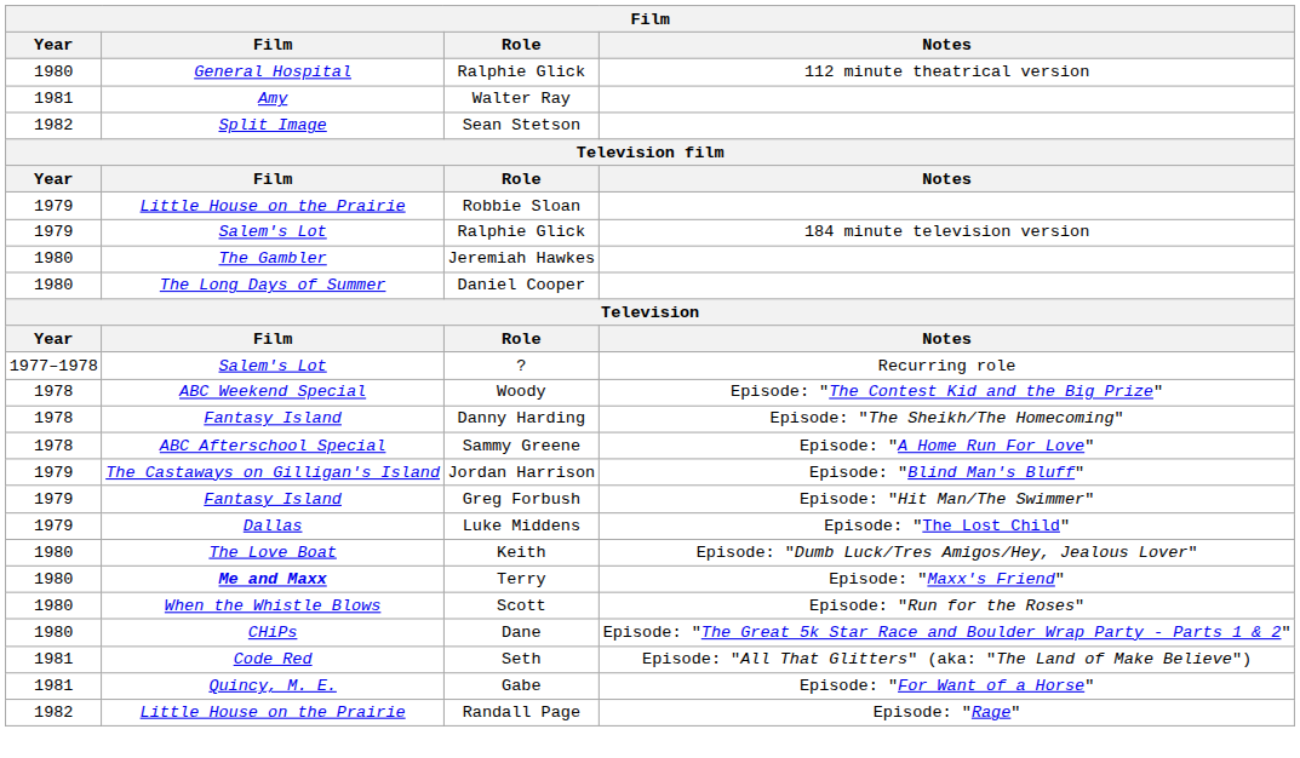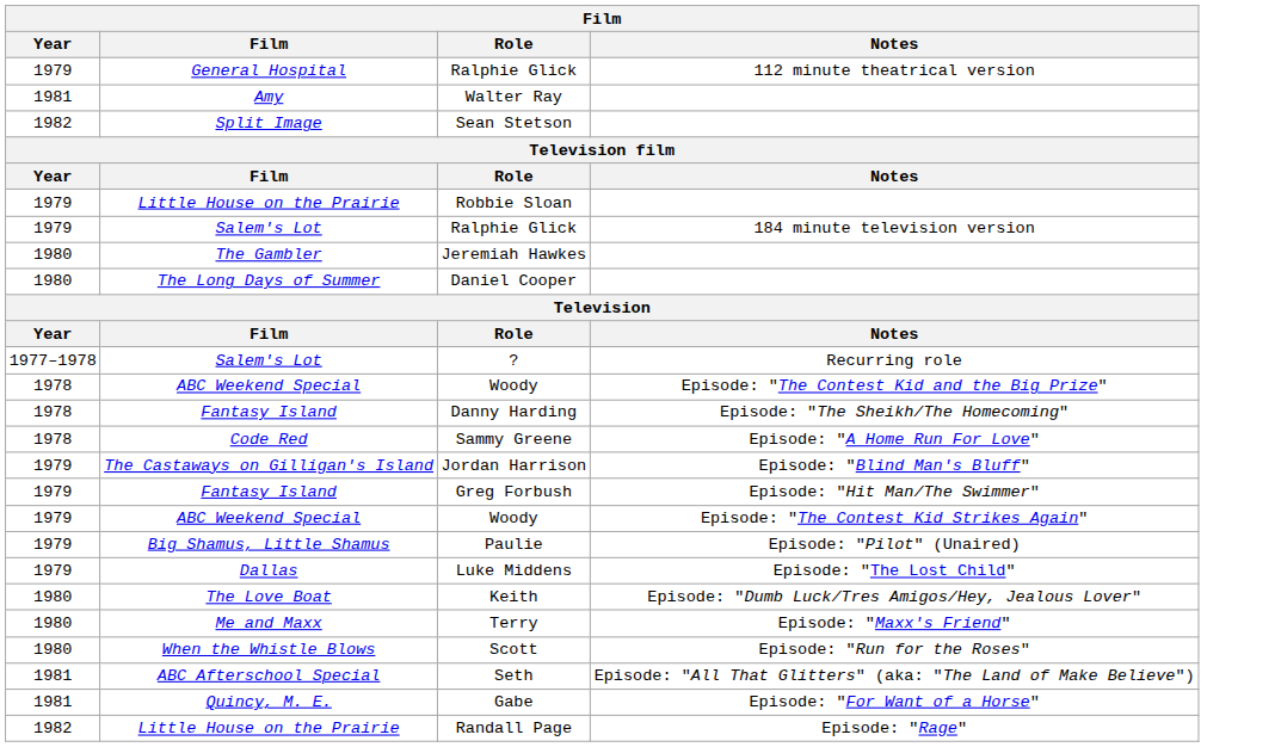 <table class="wikitable" rowspan=5; style="text-align: center; background:#ffffff;">
 <tr>
 <th colspan=4>Film</th>
 </tr>
 <tr>
 <th>Year</th>
 <th>Film</th>
 <th>Role</th>
 <th>Notes</th>
 </tr>
 <tr>
-<td>1980</td>
+<td>1979</td>
 <td><em><a href='#'>General Hospital</a></em></td>
 <td>Ralphie Glick</td>
 <td>112 minute theatrical version</td>
 </tr>
 <tr>
 <td>1981</td>
 <td><em><a href='#'>Amy</a></em></td>
 <td>Walter Ray</td>
 <td></td>
 </tr>
 <tr>
 <td>1982</td>
 <td><em><a href='#'>Split Image</a></em></td>
 <td>Sean Stetson</td>
 <td></td>
 </tr>
 <tr align="center">
 <th colspan=4>Television film</th>
 </tr>
 <tr>
 <th>Year</th>
 <th>Film</th>
 <th>Role</th>
 <th>Notes</th>
 </tr>
 <tr>
 <td>1979</td>
 <td><em><a href='#'>Little House on the Prairie</a></em></td>
 <td>Robbie Sloan</td>
 <td></td>
 </tr>
 <tr>
 <td>1979</td>
 <td><em><a href='#'>Salem's Lot</a></em></td>
 <td>Ralphie Glick</td>
 <td>184 minute television version</td>
 </tr>
 <tr>
 <td>1980</td>
 <td><em><a href='#'>The Gambler</a></em></td>
 <td>Jeremiah Hawkes</td>
 <td></td>
 </tr>
 <tr>
 <td>1980</td>
 <td><em><a href='#'>The Long Days of Summer</a></em></td>
 <td>Daniel Cooper</td>
 <td></td>
 </tr>
 <tr align="center">
 <th colspan=4>Television</th>
 </tr>
 <tr>
 <th>Year</th>
 <th>Film</th>
 <th>Role</th>
 <th>Notes</th>
 </tr>
 <tr>
 <td>1977–1978</td>
 <td><em><a href='#'>Salem's Lot</a></em></td>
 <td align=center>?</td>
 <td>Recurring role</td>
 </tr>
 <tr>
 <td>1978</td>
 <td><em><a href='#'>ABC Weekend Special</a></em></td>
 <td>Woody</td>
 <td>Episode: "<em><a href='#'>The Contest Kid and the Big Prize</a></em>"</td>
 </tr>
 <tr>
 <td>1978</td>
 <td><em><a href='#'>Fantasy Island</a></em></td>
 <td>Danny Harding</td>
 <td>Episode: "<em>The Sheikh/The Homecoming</em>"</td>
 </tr>
 <tr>
 <td>1978</td>
-<td><em><a href='#'>ABC Afterschool Special</a></em></td>
+<td><em><a href='#'>Code Red</a></em></td>
 <td>Sammy Greene</td>
 <td>Episode: "<em><a href='#'>A Home Run For Love</a></em>"</td>
 </tr>
 <tr>
 <td>1979</td>
 <td><em><a href='#'>The Castaways on Gilligan's Island</a></em></td>
 <td>Jordan Harrison</td>
 <td>Episode: "<em><a href='#'>Blind Man's Bluff</a></em>"</td>
 </tr>
 <tr>
 <td>1979</td>
 <td><em><a href='#'>Fantasy Island</a></em></td>
 <td>Greg Forbush</td>
 <td>Episode: "<em>Hit Man/The Swimmer</em>"</td>
 </tr>
 <tr>
 <td>1979</td>
+<td><em><a href='#'>ABC Weekend Special</a></em></td>
+<td>Woody</td>
+<td>Episode: "<em><a href='#'>The Contest Kid Strikes Again</a></em>"</td>
+</tr>
+<tr>
+<td>1979</td>
+<td><em><a href='#'>Big Shamus, Little Shamus</a></em></td>
+<td>Paulie</td>
+<td>Episode: "<em>Pilot</em>" (Unaired)</td>
+</tr>
+<tr>
+<td>1979</td>
 <td><em><a href='#'>Dallas</a></em></td>
 <td>Luke Middens</td>
 <td>Episode: "<a href='#'>The Lost Child</a>"</td>
 </tr>
 <tr>
 <td>1980</td>
 <td><em><a href='#'>The Love Boat</a></em></td>
 <td>Keith</td>
 <td>Episode: "<em>Dumb Luck/Tres Amigos/Hey, Jealous Lover</em>"</td>
 </tr>
 <tr>
 <td>1980</td>
-<td><strong><em><a href='#'>Me and Maxx</a></em></strong></td>
+<td><em><a href='#'>Me and Maxx</a></em></td>
 <td>Terry</td>
 <td>Episode: "<em><a href='#'>Maxx's Friend</a></em>"</td>
 </tr>
 <tr>
 <td>1980</td>
 <td><em><a href='#'>When the Whistle Blows</a></em></td>
 <td>Scott</td>
 <td>Episode: "<em>Run for the Roses</em>"</td>
 </tr>
 <tr>
-<td>1980</td>
-<td><em><a href='#'>CHiPs</a></em></td>
-<td>Dane</td>
-<td>Episode: "<em><a href='#'>The Great 5k Star Race and Boulder Wrap Party - Parts 1 & 2</a></em>"</td>
-</tr>
-<tr>
 <td>1981</td>
-<td><em><a href='#'>Code Red</a></em></td>
+<td><em><a href='#'>ABC Afterschool Special</a></em></td>
 <td>Seth</td>
 <td>Episode: "<em>All That Glitters</em>" (aka: "<em>The Land of Make Believe</em>")</td>
 </tr>
 <tr>
 <td>1981</td>
 <td><em><a href='#'>Quincy, M. E.</a></em></td>
 <td>Gabe</td>
 <td>Episode: "<em><a href='#'>For Want of a Horse</a></em>"</td>
 </tr>
 <tr>
 <td>1982</td>
 <td><em><a href='#'>Little House on the Prairie</a></em></td>
 <td>Randall Page</td>
 <td>Episode: "<em><a href='#'>Rage</a></em>"</td>
 </tr>
 </table>
